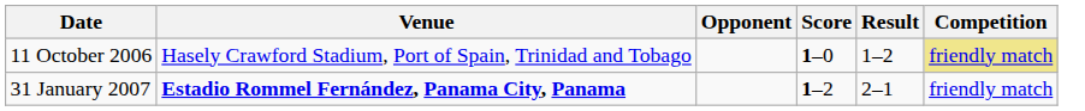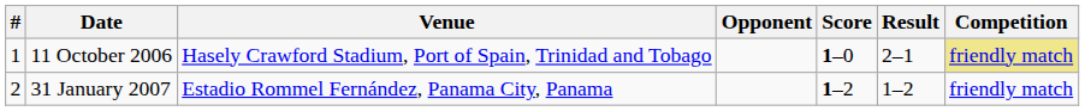 <table class="wikitable">
 <tr>
+<th>#</th>
 <th>Date</th>
 <th>Venue</th>
 <th>Opponent</th>
 <th>Score</th>
 <th>Result</th>
 <th>Competition</th>
 </tr>
 <tr>
+<td>1</td>
 <td>11 October 2006</td>
 <td><a href='#'>Hasely Crawford Stadium</a>, <a href='#'>Port of Spain</a>, <a href='#'>Trinidad and Tobago</a></td>
 <td></td>
 <td><strong>1</strong>–0</td>
-<td>1–2</td>
+<td>2–1</td>
 <td style="background: khaki;"><a href='#'>friendly match</a></td>
 </tr>
 <tr>
+<td>2</td>
 <td>31 January 2007</td>
-<td><strong><a href='#'>Estadio Rommel Fernández</a>, <a href='#'>Panama City</a>, <a href='#'>Panama</a></strong></td>
+<td><a href='#'>Estadio Rommel Fernández</a>, <a href='#'>Panama City</a>, <a href='#'>Panama</a></td>
 <td></td>
 <td><strong>1</strong>–2</td>
-<td>2–1</td>
+<td>1–2</td>
 <td><a href='#'>friendly match</a></td>
 </tr>
 </table>
